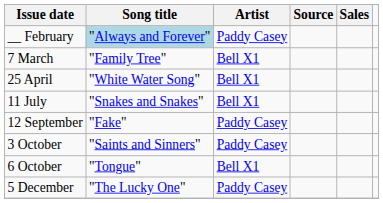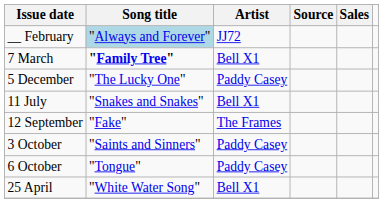 <table class="wikitable">
 <tr>
 <th>Issue date</th>
 <th>Song title</th>
 <th>Artist</th>
 <th>Source</th>
 <th>Sales</th>
 </tr>
 <tr>
 <td>__ February</td>
 <td style="background: lightblue;">"<a href='#'>Always and Forever</a>"</td>
-<td><a href='#'>Paddy Casey</a></td>
+<td><a href='#'>JJ72</a></td>
 <td></td>
 <td></td>
 <td></td>
 </tr>
 <tr>
 <td>7 March</td>
-<td>"<a href='#'>Family Tree</a>"</td>
+<td><strong>"<a href='#'>Family Tree</a>"</strong></td>
 <td><a href='#'>Bell X1</a></td>
 <td></td>
 <td></td>
 <td></td>
 </tr>
 <tr>
-<td>25 April</td>
-<td>"<a href='#'>White Water Song</a>"</td>
-<td><a href='#'>Bell X1</a></td>
+<td>5 December</td>
+<td>"<a href='#'>The Lucky One</a>"</td>
+<td><a href='#'>Paddy Casey</a></td>
 <td></td>
 <td></td>
 <td></td>
 </tr>
 <tr>
 <td>11 July</td>
 <td>"<a href='#'>Snakes and Snakes</a>"</td>
 <td><a href='#'>Bell X1</a></td>
 <td></td>
 <td></td>
 <td></td>
 </tr>
 <tr>
 <td>12 September</td>
 <td>"<a href='#'>Fake</a>"</td>
-<td><a href='#'>Paddy Casey</a></td>
+<td><a href='#'>The Frames</a></td>
 <td></td>
 <td></td>
 <td></td>
 </tr>
 <tr>
 <td>3 October</td>
 <td>"<a href='#'>Saints and Sinners</a>"</td>
 <td><a href='#'>Paddy Casey</a></td>
 <td></td>
 <td></td>
 <td></td>
 </tr>
 <tr>
 <td>6 October</td>
 <td>"<a href='#'>Tongue</a>"</td>
-<td><a href='#'>Bell X1</a></td>
+<td><a href='#'>Paddy Casey</a></td>
 <td></td>
 <td></td>
 <td></td>
 </tr>
 <tr>
-<td>5 December</td>
-<td>"<a href='#'>The Lucky One</a>"</td>
-<td><a href='#'>Paddy Casey</a></td>
+<td>25 April</td>
+<td>"<a href='#'>White Water Song</a>"</td>
+<td><a href='#'>Bell X1</a></td>
 <td></td>
 <td></td>
 <td></td>
 </tr>
 <tr>
 </tr>
 </table>
